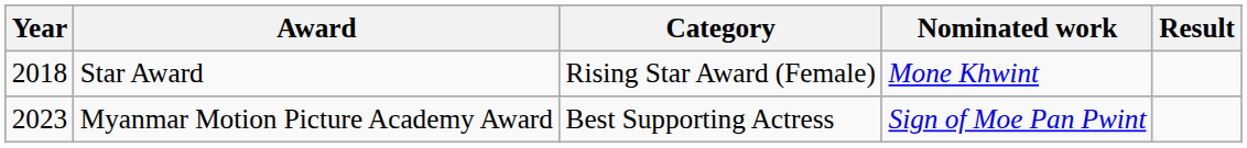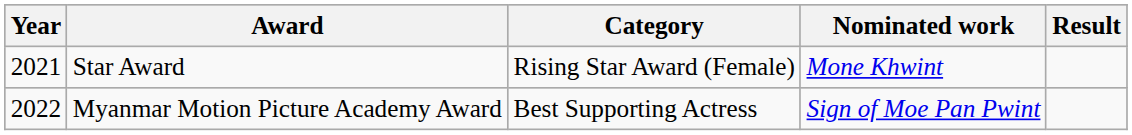 <table class="wikitable" style="font-size: 95%">
 <tr>
 <th>Year</th>
 <th>Award</th>
 <th>Category</th>
 <th>Nominated work</th>
 <th>Result</th>
 </tr>
 <tr>
-<td>2018</td>
+<td>2021</td>
 <td>Star Award</td>
 <td>Rising Star Award (Female)</td>
 <td><em><a href='#'>Mone Khwint</a></em></td>
 <td></td>
 </tr>
 <tr>
-<td>2023</td>
+<td>2022</td>
 <td>Myanmar Motion Picture Academy Award</td>
 <td>Best Supporting Actress</td>
 <td><em><a href='#'>Sign of Moe Pan Pwint</a></em></td>
 <td></td>
 </tr>
 </table>
